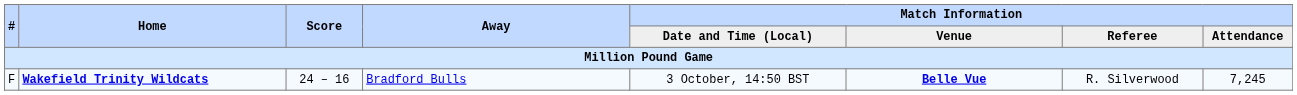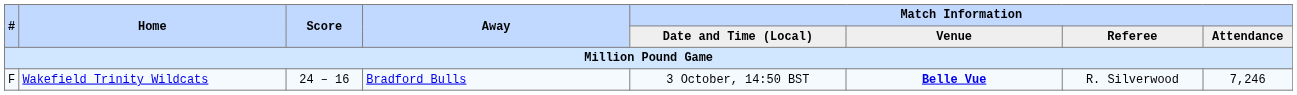 <table border="1" cellpadding="3" cellspacing="0" style="border-collapse:collapse; font-size:90%; text-align:center; width:100%;">
 <tr style="background:#c1d8ff;">
 <th rowspan="2">#</th>
 <th rowspan="2" style="width:21%;">Home</th>
 <th rowspan="2" style="width:6%;">Score</th>
 <th rowspan="2" style="width:21%;">Away</th>
 <th colspan=6>Match Information</th>
 </tr>
 <tr style="background:#efefef;">
 <th width=17%>Date and Time (Local)</th>
 <th width=17%>Venue</th>
 <th width=11%>Referee</th>
 <th width=7%>Attendance</th>
 </tr>
 <tr style="background:#d0e7ff;">
 <td colspan=8><strong>Million Pound Game</strong></td>
 </tr>
 <tr style="background:#f5faff;">
 <td>F</td>
-<td align=left><strong> <a href='#'>Wakefield Trinity Wildcats</a></strong></td>
+<td align=left> <a href='#'>Wakefield Trinity Wildcats</a></td>
 <td>24 – 16</td>
 <td align=left> <a href='#'>Bradford Bulls</a></td>
 <td>3 October, 14:50 BST</td>
 <td><strong><a href='#'>Belle Vue</a></strong></td>
 <td>R. Silverwood</td>
-<td>7,245</td>
+<td>7,246</td>
 </tr>
 </table>
